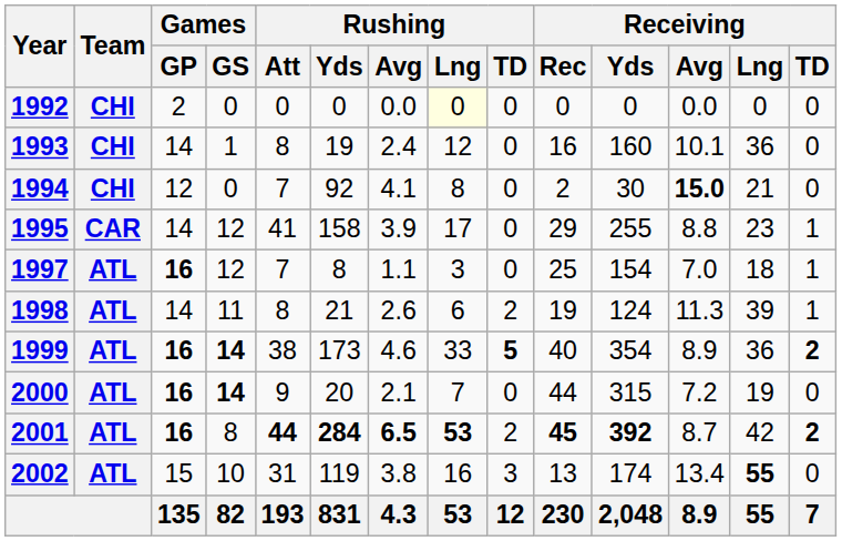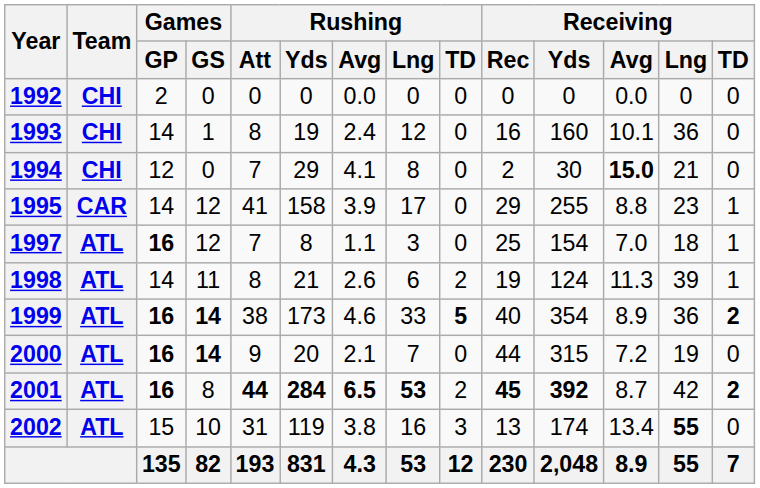 <table class="wikitable" style="text-align:center;">
 <tr>
 <th rowspan="2">Year</th>
 <th rowspan="2">Team</th>
 <th colspan="2">Games</th>
 <th colspan="5">Rushing</th>
 <th colspan="5">Receiving</th>
 </tr>
 <tr>
 <th>GP</th>
 <th>GS</th>
 <th>Att</th>
 <th>Yds</th>
 <th>Avg</th>
 <th>Lng</th>
 <th>TD</th>
 <th>Rec</th>
 <th>Yds</th>
 <th>Avg</th>
 <th>Lng</th>
 <th>TD</th>
 </tr>
 <tr>
 <th><a href='#'>1992</a></th>
 <th><a href='#'>CHI</a></th>
 <td>2</td>
 <td>0</td>
 <td>0</td>
 <td>0</td>
 <td>0.0</td>
-<td style="background: lightyellow;">0</td>
+<td>0</td>
 <td>0</td>
 <td>0</td>
 <td>0</td>
 <td>0.0</td>
 <td>0</td>
 <td>0</td>
 </tr>
 <tr>
 <th><a href='#'>1993</a></th>
 <th><a href='#'>CHI</a></th>
 <td>14</td>
 <td>1</td>
 <td>8</td>
 <td>19</td>
 <td>2.4</td>
 <td>12</td>
 <td>0</td>
 <td>16</td>
 <td>160</td>
 <td>10.1</td>
 <td>36</td>
 <td>0</td>
 </tr>
 <tr>
 <th><a href='#'>1994</a></th>
 <th><a href='#'>CHI</a></th>
 <td>12</td>
 <td>0</td>
 <td>7</td>
-<td>92</td>
+<td>29</td>
 <td>4.1</td>
 <td>8</td>
 <td>0</td>
 <td>2</td>
 <td>30</td>
 <td><strong>15.0</strong></td>
 <td>21</td>
 <td>0</td>
 </tr>
 <tr>
 <th><a href='#'>1995</a></th>
 <th><a href='#'>CAR</a></th>
 <td>14</td>
 <td>12</td>
 <td>41</td>
 <td>158</td>
 <td>3.9</td>
 <td>17</td>
 <td>0</td>
 <td>29</td>
 <td>255</td>
 <td>8.8</td>
 <td>23</td>
 <td>1</td>
 </tr>
 <tr>
 <th><a href='#'>1997</a></th>
 <th><a href='#'>ATL</a></th>
 <td><strong>16</strong></td>
 <td>12</td>
 <td>7</td>
 <td>8</td>
 <td>1.1</td>
 <td>3</td>
 <td>0</td>
 <td>25</td>
 <td>154</td>
 <td>7.0</td>
 <td>18</td>
 <td>1</td>
 </tr>
 <tr>
 <th><a href='#'>1998</a></th>
 <th><a href='#'>ATL</a></th>
 <td>14</td>
 <td>11</td>
 <td>8</td>
 <td>21</td>
 <td>2.6</td>
 <td>6</td>
 <td>2</td>
 <td>19</td>
 <td>124</td>
 <td>11.3</td>
 <td>39</td>
 <td>1</td>
 </tr>
 <tr>
 <th><a href='#'>1999</a></th>
 <th><a href='#'>ATL</a></th>
 <td><strong>16</strong></td>
 <td><strong>14</strong></td>
 <td>38</td>
 <td>173</td>
 <td>4.6</td>
 <td>33</td>
 <td><strong>5</strong></td>
 <td>40</td>
 <td>354</td>
 <td>8.9</td>
 <td>36</td>
 <td><strong>2</strong></td>
 </tr>
 <tr>
 <th><a href='#'>2000</a></th>
 <th><a href='#'>ATL</a></th>
 <td><strong>16</strong></td>
 <td><strong>14</strong></td>
 <td>9</td>
 <td>20</td>
 <td>2.1</td>
 <td>7</td>
 <td>0</td>
 <td>44</td>
 <td>315</td>
 <td>7.2</td>
 <td>19</td>
 <td>0</td>
 </tr>
 <tr>
 <th><a href='#'>2001</a></th>
 <th><a href='#'>ATL</a></th>
 <td><strong>16</strong></td>
 <td>8</td>
 <td><strong>44</strong></td>
 <td><strong>284</strong></td>
 <td><strong>6.5</strong></td>
 <td><strong>53</strong></td>
 <td>2</td>
 <td><strong>45</strong></td>
 <td><strong>392</strong></td>
 <td>8.7</td>
 <td>42</td>
 <td><strong>2</strong></td>
 </tr>
 <tr>
 <th><a href='#'>2002</a></th>
 <th><a href='#'>ATL</a></th>
 <td>15</td>
 <td>10</td>
 <td>31</td>
 <td>119</td>
 <td>3.8</td>
 <td>16</td>
 <td>3</td>
 <td>13</td>
 <td>174</td>
 <td>13.4</td>
 <td><strong>55</strong></td>
 <td>0</td>
 </tr>
 <tr>
 <th colspan="2"></th>
 <th>135</th>
 <th>82</th>
 <th>193</th>
 <th>831</th>
 <th>4.3</th>
 <th>53</th>
 <th>12</th>
 <th>230</th>
 <th>2,048</th>
 <th>8.9</th>
 <th>55</th>
 <th>7</th>
 </tr>
 </table>
